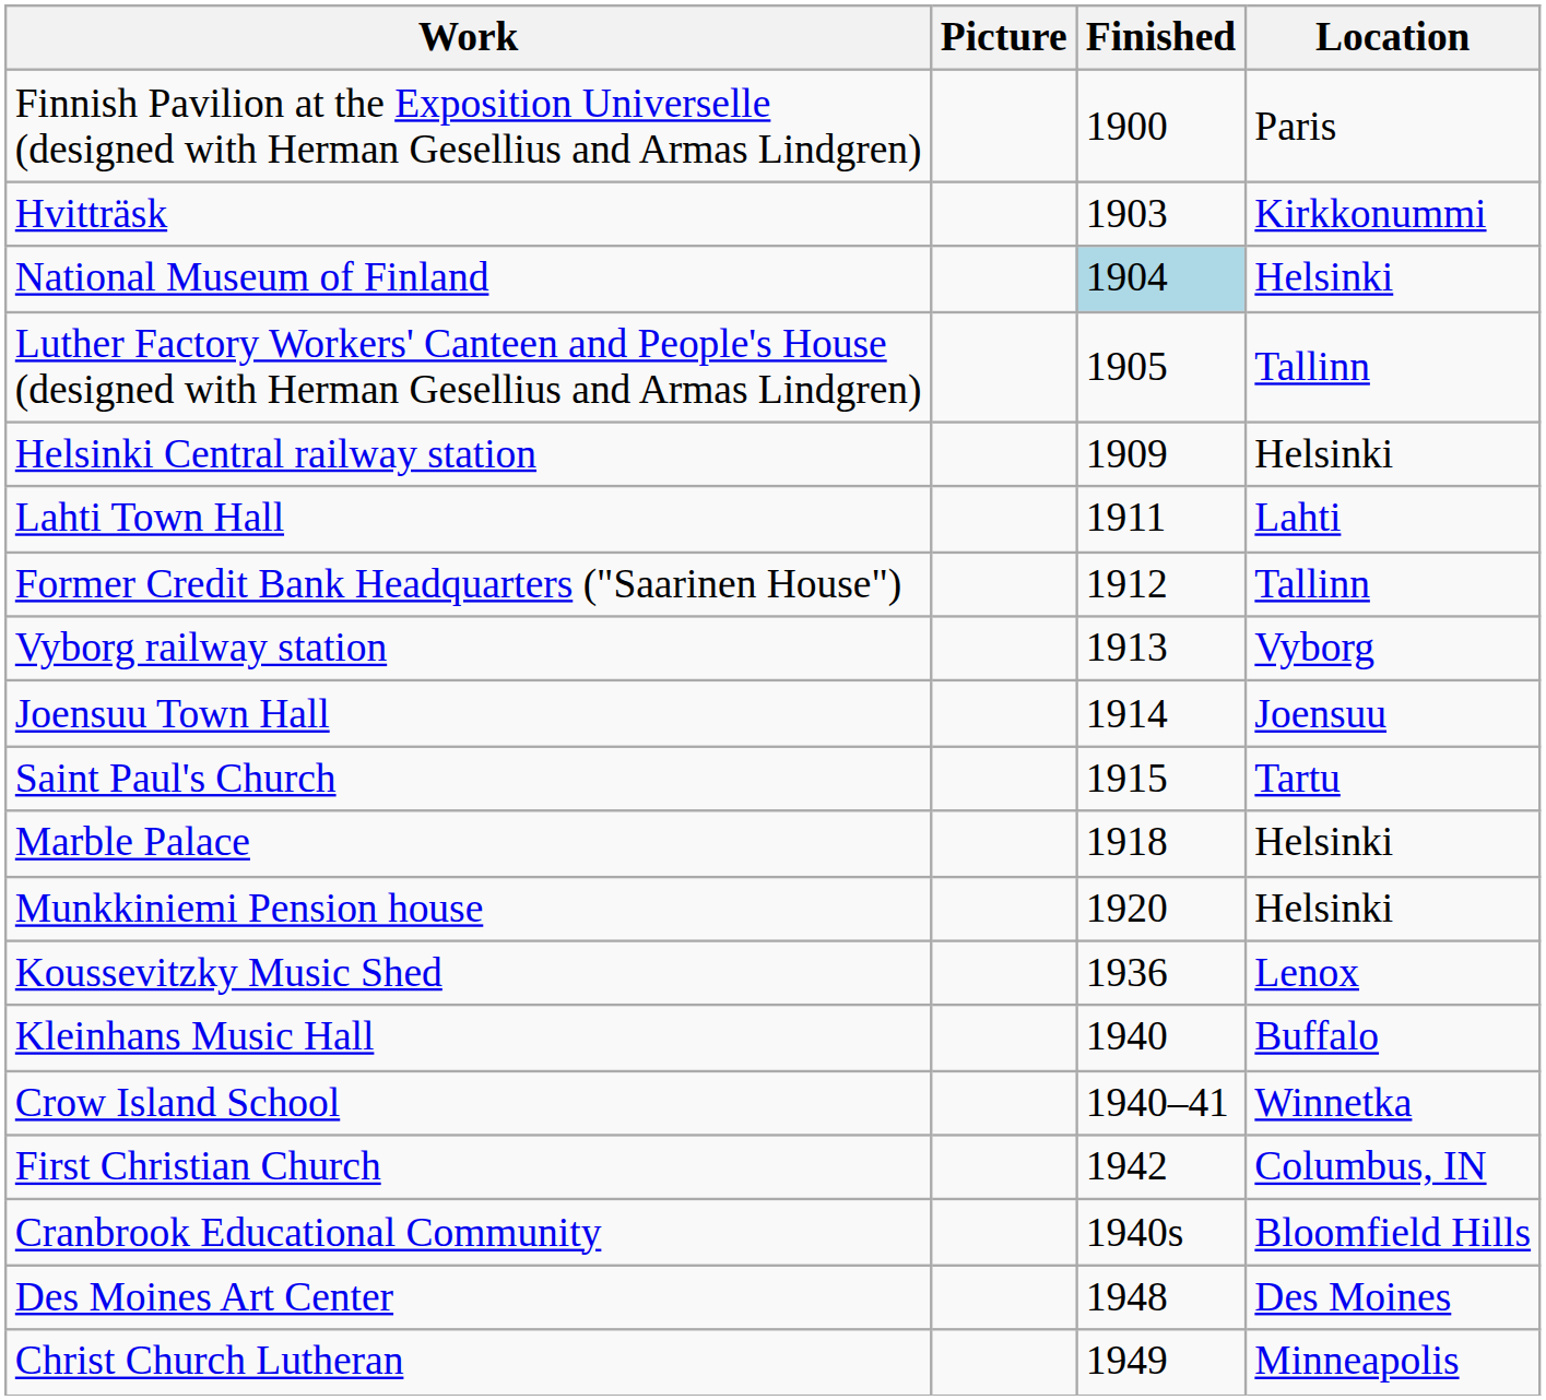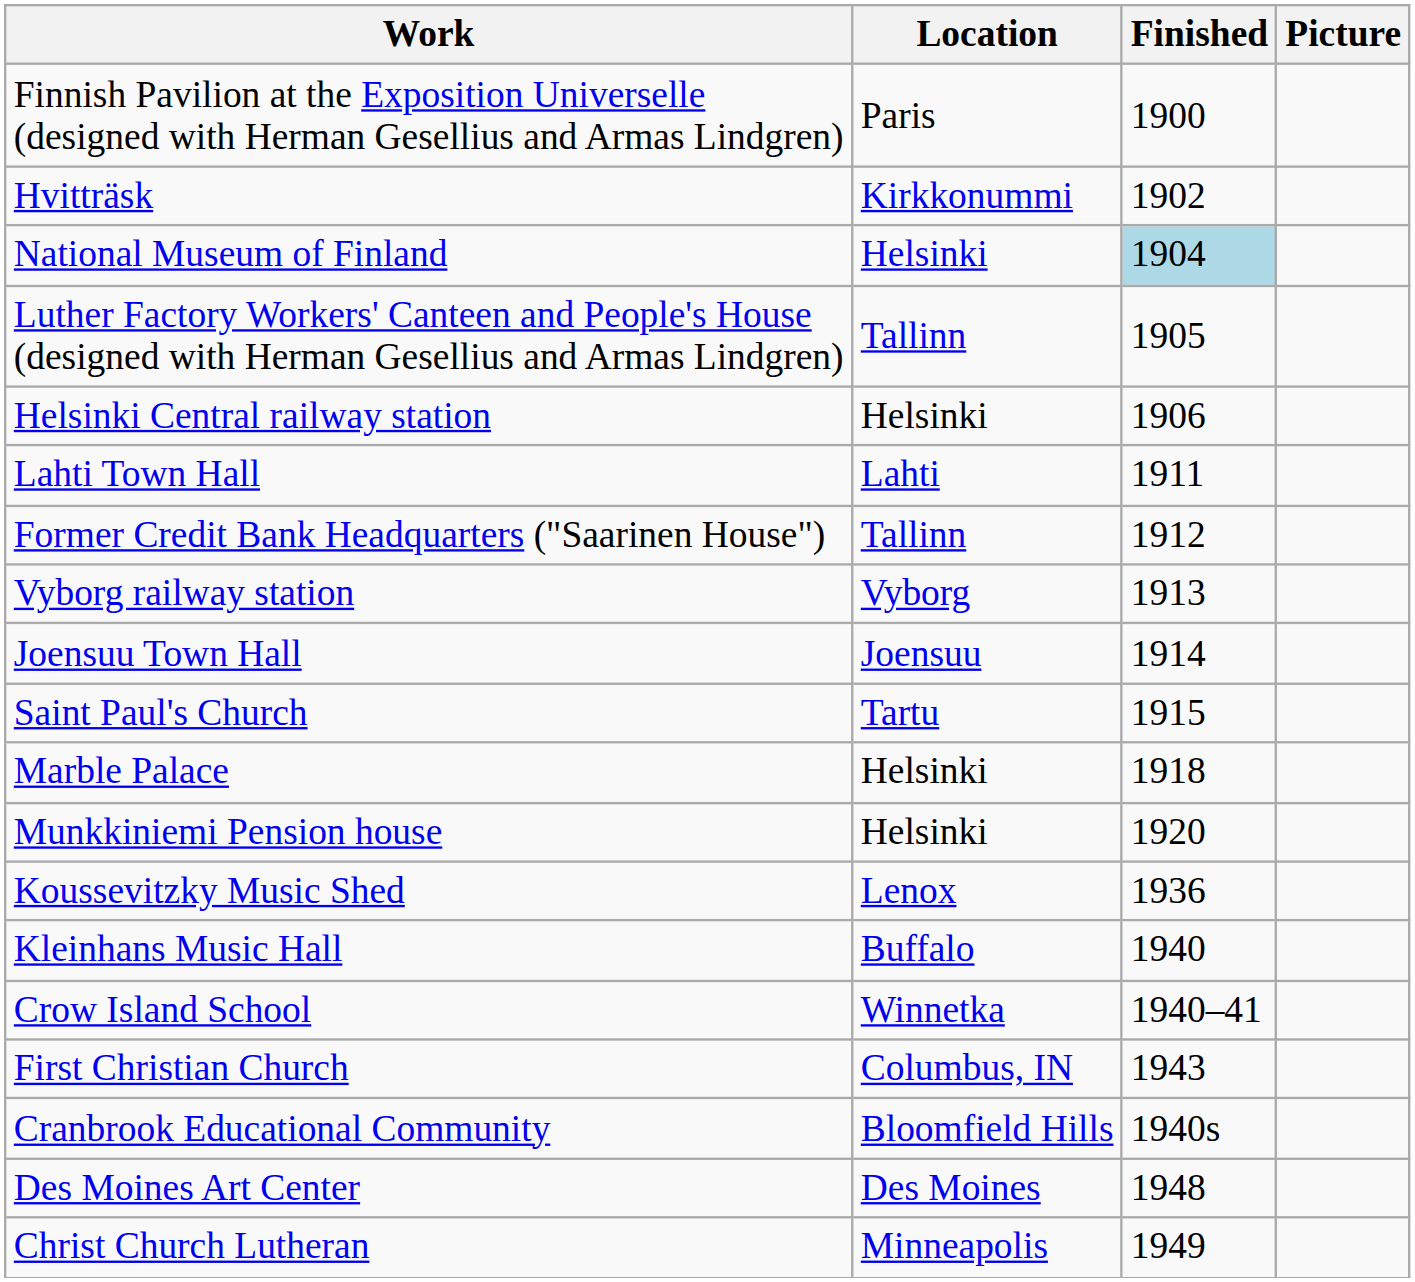 <table class="wikitable" border="4">
 <tr>
 <th>Work</th>
+<th>Location</th>
+<th>Finished</th>
 <th>Picture</th>
-<th>Finished</th>
-<th>Location</th>
 </tr>
 <tr>
 <td>Finnish Pavilion at the <a href='#'>Exposition Universelle</a><br>(designed with Herman Gesellius and Armas Lindgren)</td>
+<td>Paris</td>
+<td>1900</td>
 <td></td>
-<td>1900</td>
-<td>Paris</td>
 </tr>
 <tr>
 <td><a href='#'>Hvitträsk</a></td>
+<td><a href='#'>Kirkkonummi</a></td>
+<td>1902</td>
 <td></td>
-<td>1903</td>
-<td><a href='#'>Kirkkonummi</a></td>
 </tr>
 <tr>
 <td><a href='#'>National Museum of Finland</a></td>
+<td><a href='#'>Helsinki</a></td>
+<td style="background: lightblue;">1904</td>
 <td></td>
-<td style="background: lightblue;">1904</td>
-<td><a href='#'>Helsinki</a></td>
 </tr>
 <tr>
 <td><a href='#'>Luther Factory Workers' Canteen and People's House</a><br>(designed with Herman Gesellius and Armas Lindgren)</td>
+<td><a href='#'>Tallinn</a></td>
+<td>1905</td>
 <td></td>
-<td>1905</td>
-<td><a href='#'>Tallinn</a></td>
 </tr>
 <tr>
 <td><a href='#'>Helsinki Central railway station</a></td>
+<td>Helsinki</td>
+<td>1906</td>
 <td></td>
-<td>1909</td>
-<td>Helsinki</td>
 </tr>
 <tr>
 <td><a href='#'>Lahti Town Hall</a></td>
+<td><a href='#'>Lahti</a></td>
+<td>1911</td>
 <td></td>
-<td>1911</td>
-<td><a href='#'>Lahti</a></td>
 </tr>
 <tr>
 <td><a href='#'>Former Credit Bank Headquarters</a> ("Saarinen House")</td>
+<td><a href='#'>Tallinn</a></td>
+<td>1912</td>
 <td></td>
-<td>1912</td>
-<td><a href='#'>Tallinn</a></td>
 </tr>
 <tr>
 <td><a href='#'>Vyborg railway station</a></td>
+<td><a href='#'>Vyborg</a></td>
+<td>1913</td>
 <td></td>
-<td>1913</td>
-<td><a href='#'>Vyborg</a></td>
 </tr>
 <tr>
 <td><a href='#'>Joensuu Town Hall</a></td>
+<td><a href='#'>Joensuu</a></td>
+<td>1914</td>
 <td></td>
-<td>1914</td>
-<td><a href='#'>Joensuu</a></td>
 </tr>
 <tr>
 <td><a href='#'>Saint Paul's Church</a></td>
+<td><a href='#'>Tartu</a></td>
+<td>1915</td>
 <td></td>
-<td>1915</td>
-<td><a href='#'>Tartu</a></td>
 </tr>
 <tr>
 <td><a href='#'>Marble Palace</a></td>
+<td>Helsinki</td>
+<td>1918</td>
 <td></td>
-<td>1918</td>
-<td>Helsinki</td>
 </tr>
 <tr>
 <td><a href='#'>Munkkiniemi Pension house</a></td>
+<td>Helsinki</td>
+<td>1920</td>
 <td></td>
-<td>1920</td>
-<td>Helsinki</td>
 </tr>
 <tr>
 <td><a href='#'>Koussevitzky Music Shed</a></td>
+<td><a href='#'>Lenox</a></td>
+<td>1936</td>
 <td></td>
-<td>1936</td>
-<td><a href='#'>Lenox</a></td>
 </tr>
 <tr>
 <td><a href='#'>Kleinhans Music Hall</a></td>
+<td><a href='#'>Buffalo</a></td>
+<td>1940</td>
 <td></td>
-<td>1940</td>
-<td><a href='#'>Buffalo</a></td>
 </tr>
 <tr>
 <td><a href='#'>Crow Island School</a></td>
+<td><a href='#'>Winnetka</a></td>
+<td>1940–41</td>
 <td></td>
-<td>1940–41</td>
-<td><a href='#'>Winnetka</a></td>
 </tr>
 <tr>
 <td><a href='#'>First Christian Church</a></td>
+<td><a href='#'>Columbus, IN</a></td>
+<td>1943</td>
 <td></td>
-<td>1942</td>
-<td><a href='#'>Columbus, IN</a></td>
 </tr>
 <tr>
 <td><a href='#'>Cranbrook Educational Community</a></td>
+<td><a href='#'>Bloomfield Hills</a></td>
+<td>1940s</td>
 <td></td>
-<td>1940s</td>
-<td><a href='#'>Bloomfield Hills</a></td>
 </tr>
 <tr>
 <td><a href='#'>Des Moines Art Center</a></td>
+<td><a href='#'>Des Moines</a></td>
+<td>1948</td>
 <td></td>
-<td>1948</td>
-<td><a href='#'>Des Moines</a></td>
 </tr>
 <tr>
 <td><a href='#'>Christ Church Lutheran</a></td>
+<td><a href='#'>Minneapolis</a></td>
+<td>1949</td>
 <td></td>
-<td>1949</td>
-<td><a href='#'>Minneapolis</a></td>
 </tr>
 </table>
